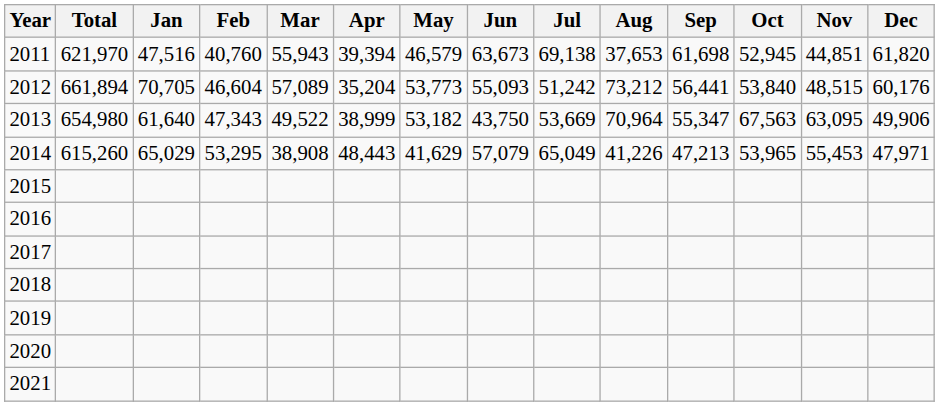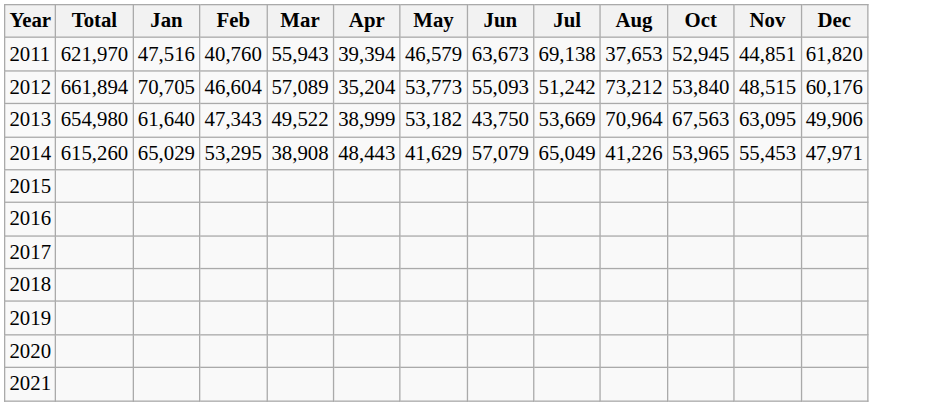 <table class="wikitable">
 <tr>
 <th>Year</th>
 <th>Total</th>
 <th>Jan</th>
 <th>Feb</th>
 <th>Mar</th>
 <th>Apr</th>
 <th>May</th>
 <th>Jun</th>
 <th>Jul</th>
 <th>Aug</th>
-<th>Sep</th>
 <th>Oct</th>
 <th>Nov</th>
 <th>Dec</th>
 </tr>
 <tr>
 <td>2011</td>
 <td>621,970</td>
 <td>47,516</td>
 <td>40,760</td>
 <td>55,943</td>
 <td>39,394</td>
 <td>46,579</td>
 <td>63,673</td>
 <td>69,138</td>
 <td>37,653</td>
-<td>61,698</td>
 <td>52,945</td>
 <td>44,851</td>
 <td>61,820</td>
 </tr>
 <tr>
 <td>2012</td>
 <td>661,894</td>
 <td>70,705</td>
 <td>46,604</td>
 <td>57,089</td>
 <td>35,204</td>
 <td>53,773</td>
 <td>55,093</td>
 <td>51,242</td>
 <td>73,212</td>
-<td>56,441</td>
 <td>53,840</td>
 <td>48,515</td>
 <td>60,176</td>
 </tr>
 <tr>
 <td>2013</td>
 <td>654,980</td>
 <td>61,640</td>
 <td>47,343</td>
 <td>49,522</td>
 <td>38,999</td>
 <td>53,182</td>
 <td>43,750</td>
 <td>53,669</td>
 <td>70,964</td>
-<td>55,347</td>
 <td>67,563</td>
 <td>63,095</td>
 <td>49,906</td>
 </tr>
 <tr>
 <td>2014</td>
 <td>615,260</td>
 <td>65,029</td>
 <td>53,295</td>
 <td>38,908</td>
 <td>48,443</td>
 <td>41,629</td>
 <td>57,079</td>
 <td>65,049</td>
 <td>41,226</td>
-<td>47,213</td>
 <td>53,965</td>
 <td>55,453</td>
 <td>47,971</td>
 </tr>
 <tr>
 <td>2015</td>
-<td></td>
 <td></td>
 <td></td>
 <td></td>
 <td></td>
 <td></td>
 <td></td>
 <td></td>
 <td></td>
 <td></td>
 <td></td>
 <td></td>
 <td></td>
 </tr>
 <tr>
 <td>2016</td>
 <td></td>
 <td></td>
 <td></td>
 <td></td>
 <td></td>
 <td></td>
 <td></td>
 <td></td>
 <td></td>
 <td></td>
 <td></td>
 <td></td>
-<td></td>
 </tr>
 <tr>
 <td>2017</td>
-<td></td>
 <td></td>
 <td></td>
 <td></td>
 <td></td>
 <td></td>
 <td></td>
 <td></td>
 <td></td>
 <td></td>
 <td></td>
 <td></td>
 <td></td>
 </tr>
 <tr>
 <td>2018</td>
 <td></td>
 <td></td>
 <td></td>
 <td></td>
 <td></td>
 <td></td>
 <td></td>
 <td></td>
 <td></td>
 <td></td>
 <td></td>
 <td></td>
-<td></td>
 </tr>
 <tr>
 <td>2019</td>
-<td></td>
 <td></td>
 <td></td>
 <td></td>
 <td></td>
 <td></td>
 <td></td>
 <td></td>
 <td></td>
 <td></td>
 <td></td>
 <td></td>
 <td></td>
 </tr>
 <tr>
 <td>2020</td>
 <td></td>
 <td></td>
 <td></td>
 <td></td>
 <td></td>
 <td></td>
 <td></td>
 <td></td>
 <td></td>
 <td></td>
 <td></td>
 <td></td>
-<td></td>
 </tr>
 <tr>
 <td>2021</td>
 <td></td>
 <td></td>
 <td></td>
 <td></td>
 <td></td>
 <td></td>
 <td></td>
 <td></td>
 <td></td>
 <td></td>
 <td></td>
 <td></td>
-<td></td>
 </tr>
 </table>
